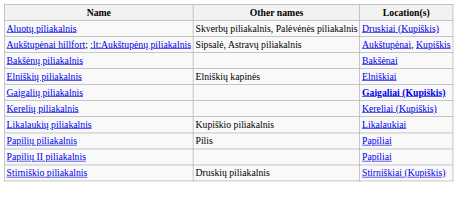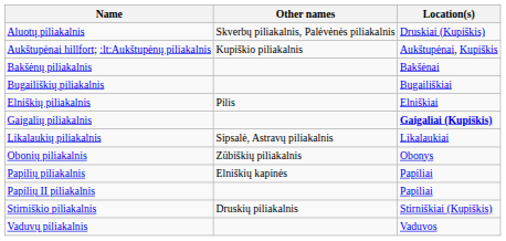 <table class="wikitable" style="font-size: 95%;">
 <tr>
 <th>Name</th>
 <th>Other names</th>
 <th>Location(s)</th>
 </tr>
 <tr>
 <td><a href='#'>Aluotų piliakalnis</a></td>
 <td>Skverbų piliakalnis, Palėvėnės piliakalnis</td>
 <td><a href='#'>Druskiai (Kupiškis)</a></td>
 </tr>
 <tr>
 <td><a href='#'>Aukštupėnai hillfort</a>; <a href='#'>:lt:Aukštupėnų piliakalnis</a></td>
-<td>Sipsalė, Astravų piliakalnis</td>
+<td>Kupiškio piliakalnis</td>
 <td><a href='#'>Aukštupėnai</a>, <a href='#'>Kupiškis</a></td>
 </tr>
 <tr>
 <td><a href='#'>Bakšėnų piliakalnis</a></td>
 <td></td>
 <td><a href='#'>Bakšėnai</a></td>
 </tr>
 <tr>
+<td><a href='#'>Bugailiškių piliakalnis</a></td>
+<td></td>
+<td><a href='#'>Bugailiškiai</a></td>
+</tr>
+<tr>
 <td><a href='#'>Elniškių piliakalnis</a></td>
-<td>Elniškių kapinės</td>
+<td>Pilis</td>
 <td><a href='#'>Elniškiai</a></td>
 </tr>
 <tr>
 <td><a href='#'>Gaigalių piliakalnis</a></td>
 <td></td>
 <td><strong><a href='#'>Gaigaliai (Kupiškis)</a></strong></td>
 </tr>
 <tr>
-<td><a href='#'>Kerelių piliakalnis</a></td>
-<td></td>
-<td><a href='#'>Kereliai (Kupiškis)</a></td>
-</tr>
-<tr>
 <td><a href='#'>Likalaukių piliakalnis</a></td>
-<td>Kupiškio piliakalnis</td>
+<td>Sipsalė, Astravų piliakalnis</td>
 <td><a href='#'>Likalaukiai</a></td>
 </tr>
 <tr>
+<td><a href='#'>Obonių piliakalnis</a></td>
+<td>Zūbiškių piliakalnis</td>
+<td><a href='#'>Obonys</a></td>
+</tr>
+<tr>
 <td><a href='#'>Papilių piliakalnis</a></td>
-<td>Pilis</td>
+<td>Elniškių kapinės</td>
 <td><a href='#'>Papiliai</a></td>
 </tr>
 <tr>
 <td><a href='#'>Papilių II piliakalnis</a></td>
 <td></td>
 <td><a href='#'>Papiliai</a></td>
 </tr>
 <tr>
 <td><a href='#'>Stirniškio piliakalnis</a></td>
 <td>Druskių piliakalnis</td>
 <td><a href='#'>Stirniškiai (Kupiškis)</a></td>
 </tr>
+<tr>
+<td><a href='#'>Vaduvų piliakalnis</a></td>
+<td></td>
+<td><a href='#'>Vaduvos</a></td>
+</tr>
 </table>
